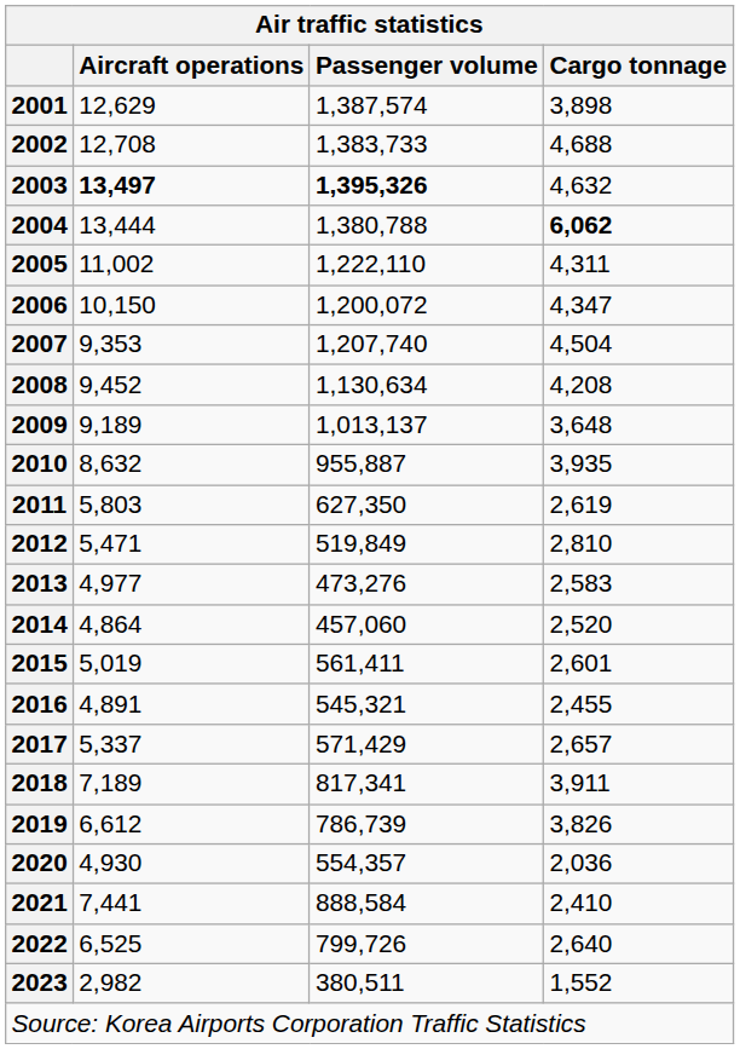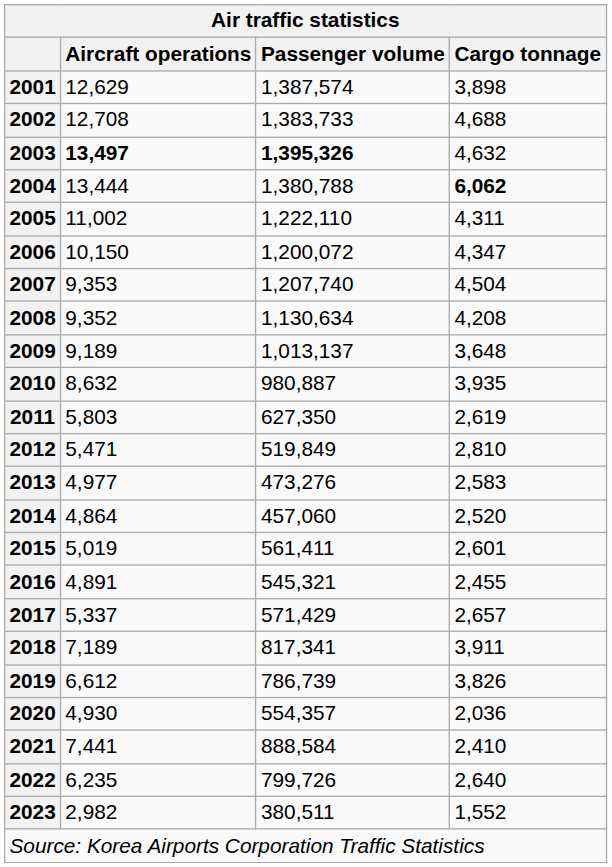 <table class="wikitable">
 <tr>
 <th colspan="4">Air traffic statistics</th>
 </tr>
 <tr>
 <th></th>
 <th>Aircraft operations</th>
 <th>Passenger volume</th>
 <th>Cargo tonnage</th>
 </tr>
 <tr>
 <th>2001</th>
 <td>12,629</td>
 <td>1,387,574</td>
 <td>3,898</td>
 </tr>
 <tr>
 <th>2002</th>
 <td>12,708</td>
 <td>1,383,733</td>
 <td>4,688</td>
 </tr>
 <tr>
 <th>2003</th>
 <td><strong>13,497</strong></td>
 <td><strong>1,395,326</strong></td>
 <td>4,632</td>
 </tr>
 <tr>
 <th>2004</th>
 <td>13,444</td>
 <td>1,380,788</td>
 <td><strong>6,062</strong></td>
 </tr>
 <tr>
 <th>2005</th>
 <td>11,002</td>
 <td>1,222,110</td>
 <td>4,311</td>
 </tr>
 <tr>
 <th>2006</th>
 <td>10,150</td>
 <td>1,200,072</td>
 <td>4,347</td>
 </tr>
 <tr>
 <th>2007</th>
 <td>9,353</td>
 <td>1,207,740</td>
 <td>4,504</td>
 </tr>
 <tr>
 <th>2008</th>
-<td>9,452</td>
+<td>9,352</td>
 <td>1,130,634</td>
 <td>4,208</td>
 </tr>
 <tr>
 <th>2009</th>
 <td>9,189</td>
 <td>1,013,137</td>
 <td>3,648</td>
 </tr>
 <tr>
 <th>2010</th>
 <td>8,632</td>
-<td>955,887</td>
+<td>980,887</td>
 <td>3,935</td>
 </tr>
 <tr>
 <th>2011</th>
 <td>5,803</td>
 <td>627,350</td>
 <td>2,619</td>
 </tr>
 <tr>
 <th>2012</th>
 <td>5,471</td>
 <td>519,849</td>
 <td>2,810</td>
 </tr>
 <tr>
 <th>2013</th>
 <td>4,977</td>
 <td>473,276</td>
 <td>2,583</td>
 </tr>
 <tr>
 <th>2014</th>
 <td>4,864</td>
 <td>457,060</td>
 <td>2,520</td>
 </tr>
 <tr>
 <th>2015</th>
 <td>5,019</td>
 <td>561,411</td>
 <td>2,601</td>
 </tr>
 <tr>
 <th>2016</th>
 <td>4,891</td>
 <td>545,321</td>
 <td>2,455</td>
 </tr>
 <tr>
 <th>2017</th>
 <td>5,337</td>
 <td>571,429</td>
 <td>2,657</td>
 </tr>
 <tr>
 <th>2018</th>
 <td>7,189</td>
 <td>817,341</td>
 <td>3,911</td>
 </tr>
 <tr>
 <th>2019</th>
 <td>6,612</td>
 <td>786,739</td>
 <td>3,826</td>
 </tr>
 <tr>
 <th>2020</th>
 <td>4,930</td>
 <td>554,357</td>
 <td>2,036</td>
 </tr>
 <tr>
 <th>2021</th>
 <td>7,441</td>
 <td>888,584</td>
 <td>2,410</td>
 </tr>
 <tr>
 <th>2022</th>
-<td>6,525</td>
+<td>6,235</td>
 <td>799,726</td>
 <td>2,640</td>
 </tr>
 <tr>
 <th>2023</th>
 <td>2,982</td>
 <td>380,511</td>
 <td>1,552</td>
 </tr>
 <tr>
 <td colspan="4"><em>Source: Korea Airports Corporation Traffic Statistics</em></td>
 </tr>
 </table>
